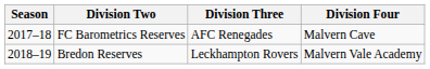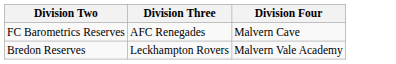 <table class="wikitable" style="textalign-center">
 <tr>
-<th>Season</th>
 <th>Division Two</th>
 <th>Division Three</th>
 <th>Division Four</th>
 </tr>
 <tr>
-<td>2017–18</td>
 <td>FC Barometrics Reserves</td>
 <td>AFC Renegades</td>
 <td>Malvern Cave</td>
 </tr>
 <tr>
-<td>2018–19</td>
 <td>Bredon Reserves</td>
 <td>Leckhampton Rovers</td>
 <td>Malvern Vale Academy</td>
 </tr>
 </table>
